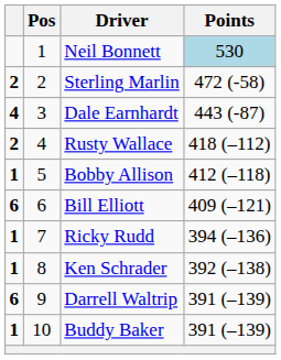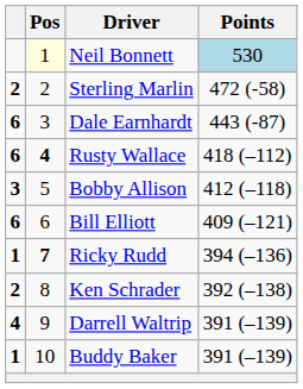 <table class="wikitable" style="font-size: 95%;">
 <tr>
 <th></th>
 <th>Pos</th>
 <th>Driver</th>
 <th>Points</th>
 </tr>
 <tr>
 <td align="left"></td>
-<td style="text-align:center;">1</td>
+<td style="background: lightyellow; text-align:center;">1</td>
 <td><a href='#'>Neil Bonnett</a></td>
 <td style="background: lightblue; text-align:center;">530</td>
 </tr>
 <tr>
 <td align="left">  <strong>2</strong></td>
 <td style="text-align:center;">2</td>
 <td><a href='#'>Sterling Marlin</a></td>
 <td style="text-align:center;">472 (-58)</td>
 </tr>
 <tr>
-<td align="left">  <strong>4</strong></td>
+<td align="left">  <strong>6</strong></td>
 <td style="text-align:center;">3</td>
 <td><a href='#'>Dale Earnhardt</a></td>
 <td style="text-align:center;">443 (-87)</td>
 </tr>
 <tr>
-<td align="left">  <strong>2</strong></td>
-<td style="text-align:center;">4</td>
+<td align="left">  <strong>6</strong></td>
+<td style="text-align:center;"><strong>4</strong></td>
 <td><a href='#'>Rusty Wallace</a></td>
 <td style="text-align:center;">418 (–112)</td>
 </tr>
 <tr>
-<td align="left">  <strong>1</strong></td>
+<td align="left">  <strong>3</strong></td>
 <td style="text-align:center;">5</td>
 <td><a href='#'>Bobby Allison</a></td>
 <td style="text-align:center;">412 (–118)</td>
 </tr>
 <tr>
 <td align="left">  <strong>6</strong></td>
 <td style="text-align:center;">6</td>
 <td><a href='#'>Bill Elliott</a></td>
 <td style="text-align:center;">409 (–121)</td>
 </tr>
 <tr>
 <td align="left">  <strong>1</strong></td>
-<td style="text-align:center;">7</td>
+<td style="text-align:center;"><strong>7</strong></td>
 <td><a href='#'>Ricky Rudd</a></td>
 <td style="text-align:center;">394 (–136)</td>
 </tr>
 <tr>
-<td align="left">  <strong>1</strong></td>
+<td align="left">  <strong>2</strong></td>
 <td style="text-align:center;">8</td>
 <td><a href='#'>Ken Schrader</a></td>
 <td style="text-align:center;">392 (–138)</td>
 </tr>
 <tr>
-<td align="left">  <strong>6</strong></td>
+<td align="left">  <strong>4</strong></td>
 <td style="text-align:center;">9</td>
 <td><a href='#'>Darrell Waltrip</a></td>
 <td style="text-align:center;">391 (–139)</td>
 </tr>
 <tr>
 <td align="left">  <strong>1</strong></td>
 <td style="text-align:center;">10</td>
 <td><a href='#'>Buddy Baker</a></td>
 <td style="text-align:center;">391 (–139)</td>
 </tr>
 <tr class="sortbottom">
 <th colspan="9"></th>
 </tr>
 </table>
